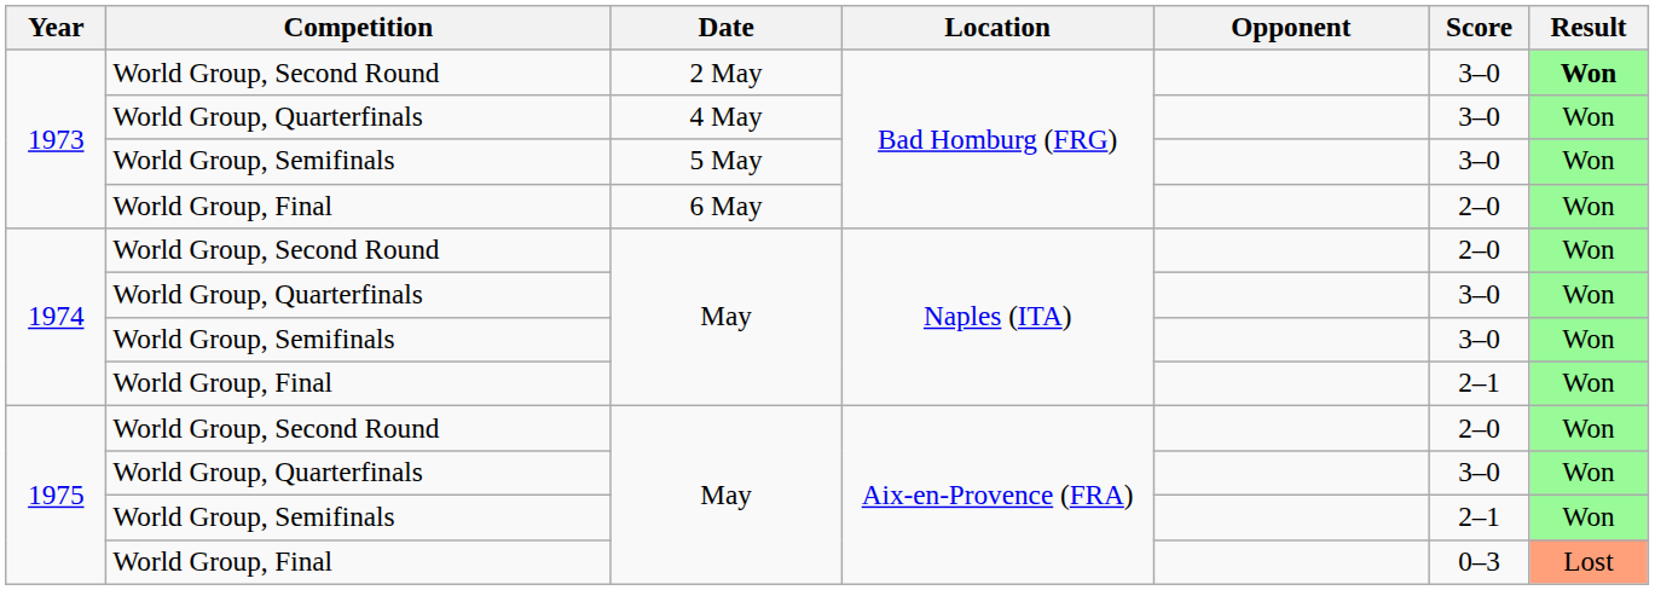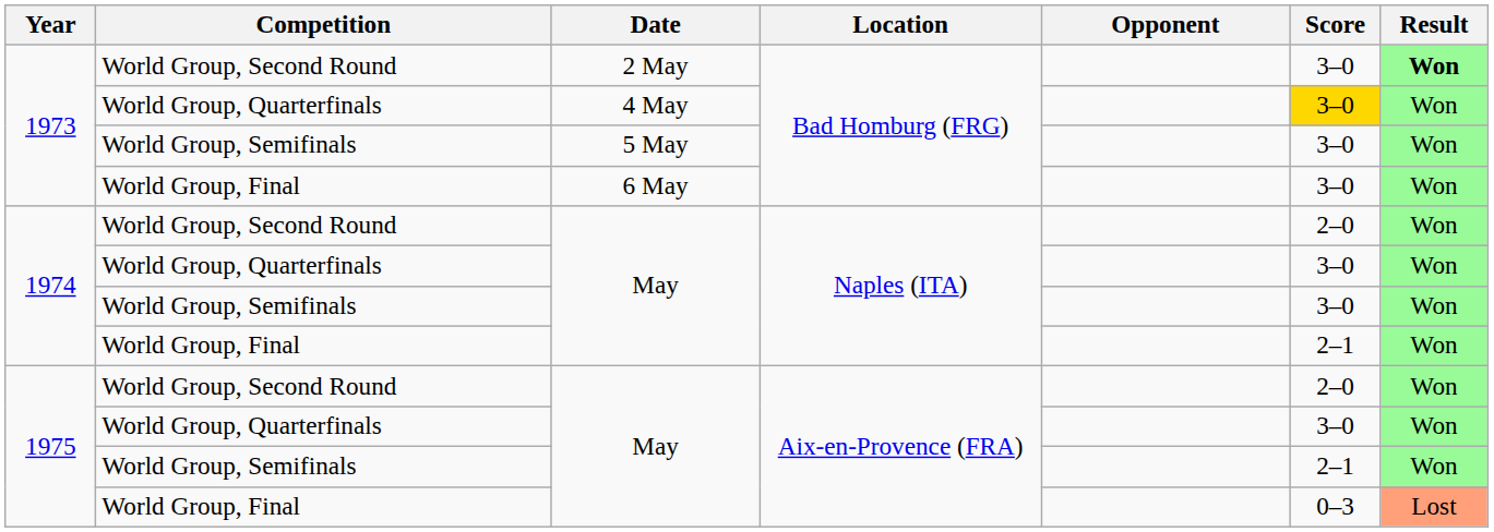 <table class="wikitable">
 <tr>
 <th width="50">Year</th>
 <th width="280">Competition</th>
 <th width="125">Date</th>
 <th width="170">Location</th>
 <th width="150">Opponent</th>
 <th width="50">Score</th>
 <th width="60">Result</th>
 </tr>
 <tr>
 <td align="center" rowspan="4"><a href='#'>1973</a></td>
 <td>World Group, Second Round</td>
 <td align="center">2 May</td>
 <td align="center" rowspan="4"><a href='#'>Bad Homburg</a> (<a href='#'>FRG</a>)</td>
 <td></td>
 <td align="center">3–0</td>
 <td align="center" bgcolor="#98FB98"><strong>Won</strong></td>
 </tr>
 <tr>
 <td>World Group, Quarterfinals</td>
 <td align="center">4 May</td>
 <td></td>
-<td align="center">3–0</td>
+<td align="center" style="background: gold;">3–0</td>
 <td align="center" bgcolor="#98FB98">Won</td>
 </tr>
 <tr>
 <td>World Group, Semifinals</td>
 <td align="center">5 May</td>
 <td></td>
 <td align="center">3–0</td>
 <td align="center" bgcolor="#98FB98">Won</td>
 </tr>
 <tr>
 <td>World Group, Final</td>
 <td align="center">6 May</td>
 <td></td>
-<td align="center">2–0</td>
+<td align="center">3–0</td>
 <td align="center" bgcolor="#98FB98">Won</td>
 </tr>
 <tr>
 <td align="center" rowspan="4"><a href='#'>1974</a></td>
 <td>World Group, Second Round</td>
 <td align="center" rowspan="4">May</td>
 <td align="center" rowspan="4"><a href='#'>Naples</a> (<a href='#'>ITA</a>)</td>
 <td></td>
 <td align="center">2–0</td>
 <td align="center" bgcolor="#98FB98">Won</td>
 </tr>
 <tr>
 <td>World Group, Quarterfinals</td>
 <td></td>
 <td align="center">3–0</td>
 <td align="center" bgcolor="#98FB98">Won</td>
 </tr>
 <tr>
 <td>World Group, Semifinals</td>
 <td></td>
 <td align="center">3–0</td>
 <td align="center" bgcolor="#98FB98">Won</td>
 </tr>
 <tr>
 <td>World Group, Final</td>
 <td></td>
 <td align="center">2–1</td>
 <td align="center" bgcolor="#98FB98">Won</td>
 </tr>
 <tr>
 <td align="center" rowspan="4"><a href='#'>1975</a></td>
 <td>World Group, Second Round</td>
 <td align="center" rowspan="4">May</td>
 <td align="center" rowspan="4"><a href='#'>Aix-en-Provence</a> (<a href='#'>FRA</a>)</td>
 <td></td>
 <td align="center">2–0</td>
 <td align="center" bgcolor="#98FB98">Won</td>
 </tr>
 <tr>
 <td>World Group, Quarterfinals</td>
 <td></td>
 <td align="center">3–0</td>
 <td align="center" bgcolor="#98FB98">Won</td>
 </tr>
 <tr>
 <td>World Group, Semifinals</td>
 <td></td>
 <td align="center">2–1</td>
 <td align="center" bgcolor="#98FB98">Won</td>
 </tr>
 <tr>
 <td>World Group, Final</td>
 <td></td>
 <td align="center">0–3</td>
 <td align="center" bgcolor="#FFA07A">Lost</td>
 </tr>
 </table>
